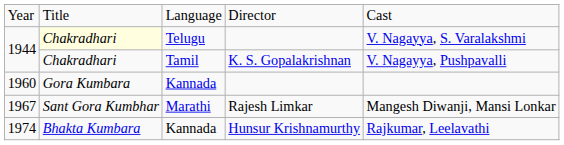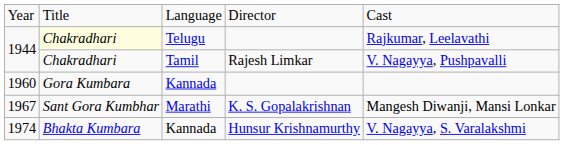 <table class="wikitable">
 <tr>
 <td>Year</td>
 <td>Title</td>
 <td>Language</td>
 <td>Director</td>
 <td>Cast</td>
 </tr>
 <tr>
 <td rowspan="2">1944</td>
 <td style="background: lightyellow;"><em>Chakradhari</em></td>
 <td><a href='#'>Telugu</a></td>
 <td></td>
-<td><a href='#'>V. Nagayya</a>, <a href='#'>S. Varalakshmi</a></td>
+<td><a href='#'>Rajkumar</a>, <a href='#'>Leelavathi</a></td>
 </tr>
 <tr>
 <td><em>Chakradhari</em></td>
 <td><a href='#'>Tamil</a></td>
-<td><a href='#'>K. S. Gopalakrishnan</a></td>
+<td>Rajesh Limkar</td>
 <td><a href='#'>V. Nagayya</a>, <a href='#'>Pushpavalli</a></td>
 </tr>
 <tr>
 <td>1960</td>
 <td><em>Gora Kumbara</em></td>
 <td><a href='#'>Kannada</a></td>
 <td></td>
 <td></td>
 </tr>
 <tr>
 <td>1967</td>
 <td><em>Sant Gora Kumbhar</em></td>
 <td><a href='#'>Marathi</a></td>
-<td>Rajesh Limkar</td>
+<td><a href='#'>K. S. Gopalakrishnan</a></td>
 <td>Mangesh Diwanji, Mansi Lonkar</td>
 </tr>
 <tr>
 <td>1974</td>
 <td><em><a href='#'>Bhakta Kumbara</a></em></td>
 <td>Kannada</td>
 <td><a href='#'>Hunsur Krishnamurthy</a></td>
-<td><a href='#'>Rajkumar</a>, <a href='#'>Leelavathi</a></td>
+<td><a href='#'>V. Nagayya</a>, <a href='#'>S. Varalakshmi</a></td>
 </tr>
 </table>
